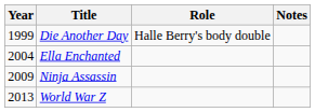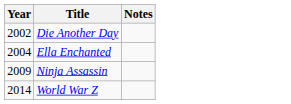 <table class="sortable wikitable">
 <tr>
 <th>Year</th>
 <th>Title</th>
-<th>Role</th>
 <th class="unsortable">Notes</th>
 </tr>
 <tr>
-<td>1999</td>
+<td>2002</td>
 <td><em><a href='#'>Die Another Day</a></em></td>
-<td>Halle Berry's body double</td>
 <td></td>
 </tr>
 <tr>
 <td>2004</td>
 <td><em><a href='#'>Ella Enchanted</a></em></td>
 <td></td>
-<td></td>
 </tr>
 <tr>
 <td>2009</td>
 <td><em><a href='#'>Ninja Assassin</a></em></td>
 <td></td>
-<td></td>
 </tr>
 <tr>
-<td>2013</td>
+<td>2014</td>
 <td><em><a href='#'>World War Z</a></em></td>
-<td></td>
 <td></td>
 </tr>
 </table>
